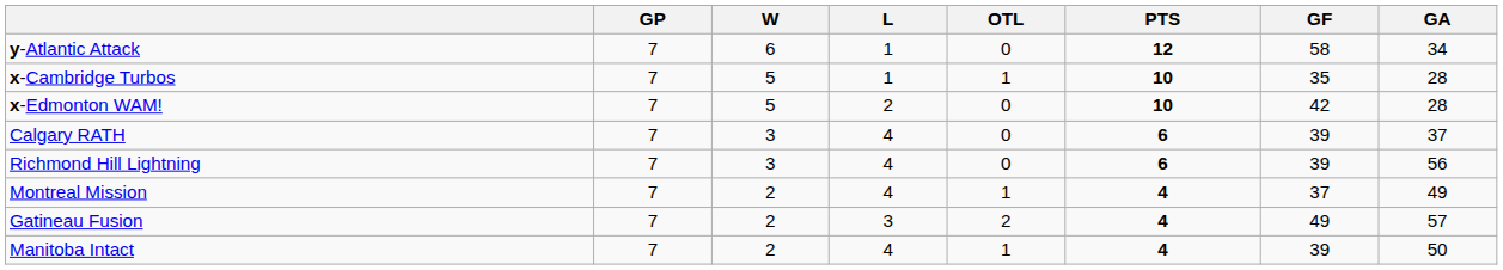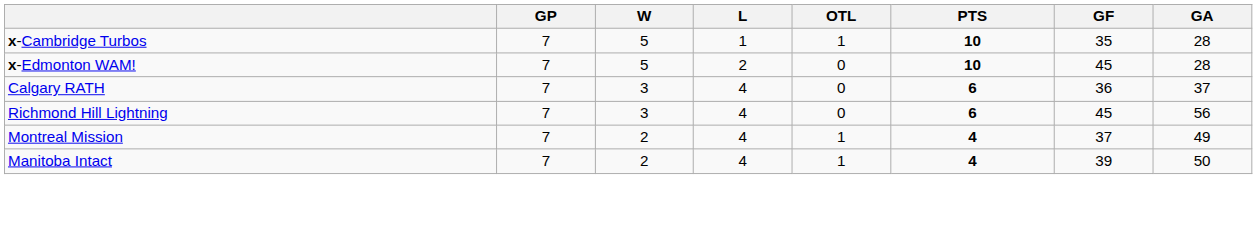 <table class="wikitable" style="text-align:center">
 <tr>
 <th bgcolor="#DDDDFF" width="15%"></th>
 <th bgcolor="#DDDDFF" width="3%">GP</th>
 <th bgcolor="#DDDDFF" width="3%">W</th>
 <th bgcolor="#DDDDFF" width="3%">L</th>
 <th bgcolor="#DDDDFF" width="3%">OTL</th>
 <th bgcolor="#DDDDFF" width="5%">PTS</th>
 <th bgcolor="#DDDDFF" width="3%">GF</th>
 <th bgcolor="#DDDDFF" width="3%">GA</th>
-</tr>
-<tr>
-<td align=left><strong>y</strong>-<a href='#'>Atlantic Attack</a></td>
-<td>7</td>
-<td>6</td>
-<td>1</td>
-<td>0</td>
-<td><strong>12</strong></td>
-<td>58</td>
-<td>34</td>
 </tr>
 <tr>
 <td align=left><strong>x</strong>-<a href='#'>Cambridge Turbos</a></td>
 <td>7</td>
 <td>5</td>
 <td>1</td>
 <td>1</td>
 <td><strong>10</strong></td>
 <td>35</td>
 <td>28</td>
 </tr>
 <tr>
 <td align=left><strong>x</strong>-<a href='#'>Edmonton WAM!</a></td>
 <td>7</td>
 <td>5</td>
 <td>2</td>
 <td>0</td>
 <td><strong>10</strong></td>
-<td>42</td>
+<td>45</td>
 <td>28</td>
 </tr>
 <tr>
 <td align=left><a href='#'>Calgary RATH</a></td>
 <td>7</td>
 <td>3</td>
 <td>4</td>
 <td>0</td>
 <td><strong>6</strong></td>
-<td>39</td>
+<td>36</td>
 <td>37</td>
 </tr>
 <tr>
 <td align=left><a href='#'>Richmond Hill Lightning</a></td>
 <td>7</td>
 <td>3</td>
 <td>4</td>
 <td>0</td>
 <td><strong>6</strong></td>
-<td>39</td>
+<td>45</td>
 <td>56</td>
 </tr>
 <tr>
 <td align=left><a href='#'>Montreal Mission</a></td>
 <td>7</td>
 <td>2</td>
 <td>4</td>
 <td>1</td>
 <td><strong>4</strong></td>
 <td>37</td>
 <td>49</td>
 </tr>
 <tr>
-<td align=left><a href='#'>Gatineau Fusion</a></td>
-<td>7</td>
-<td>2</td>
-<td>3</td>
-<td>2</td>
-<td><strong>4</strong></td>
-<td>49</td>
-<td>57</td>
-</tr>
-<tr>
 <td align=left><a href='#'>Manitoba Intact</a></td>
 <td>7</td>
 <td>2</td>
 <td>4</td>
 <td>1</td>
 <td><strong>4</strong></td>
 <td>39</td>
 <td>50</td>
 </tr>
 </table>
